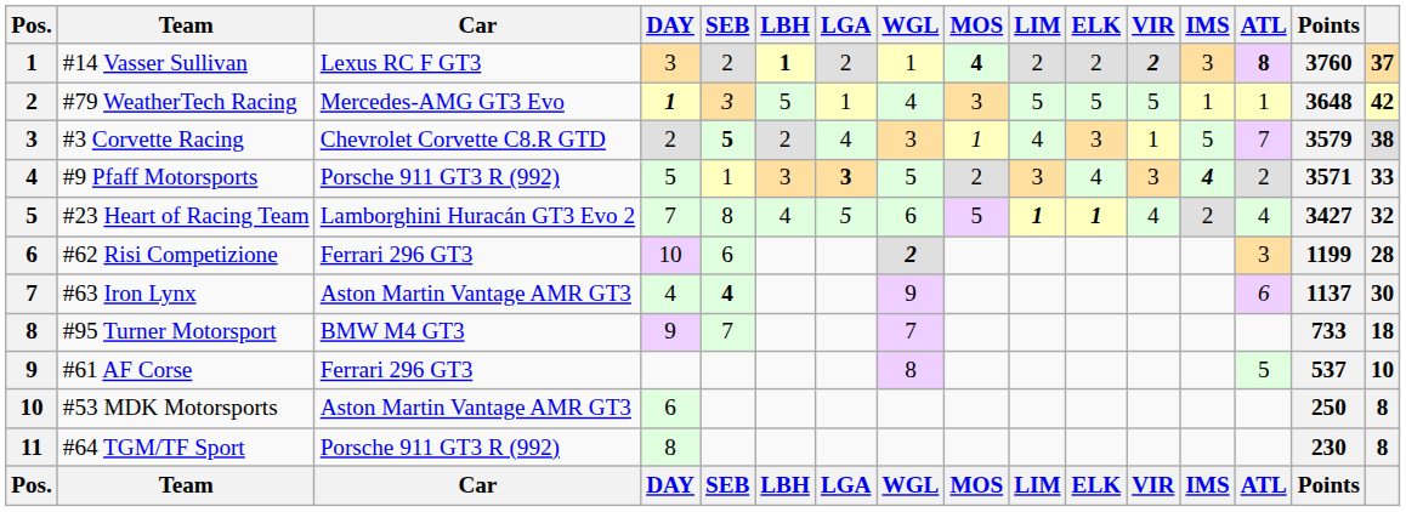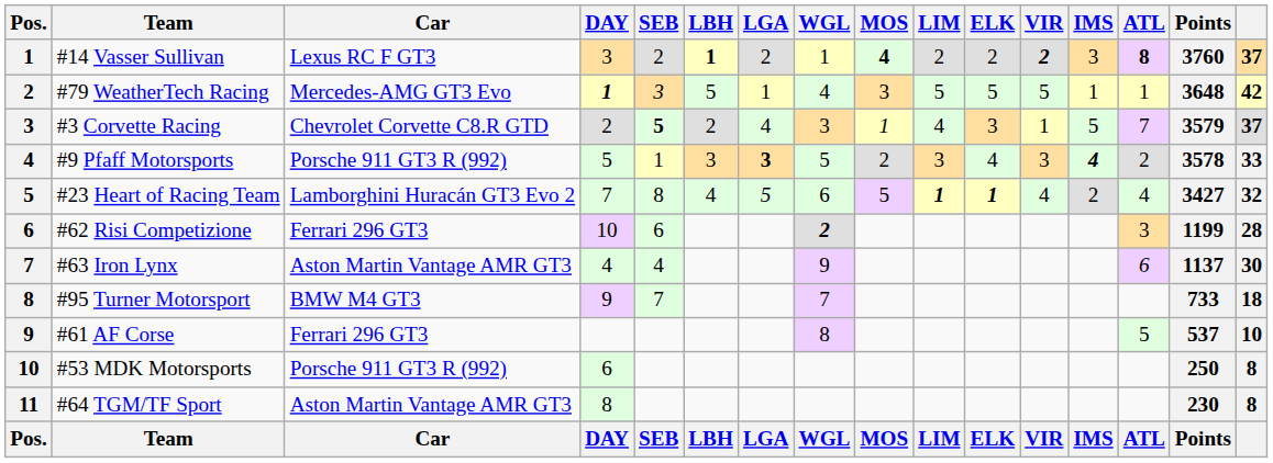 <table class="wikitable" style="font-size:85%;">
 <tr>
 <th>Pos.</th>
 <th>Team</th>
 <th>Car</th>
 <th><a href='#'>DAY</a></th>
 <th><a href='#'>SEB</a></th>
 <th><a href='#'>LBH</a></th>
 <th><a href='#'>LGA</a></th>
 <th><a href='#'>WGL</a></th>
 <th><a href='#'>MOS</a></th>
 <th><a href='#'>LIM</a></th>
 <th><a href='#'>ELK</a></th>
 <th><a href='#'>VIR</a></th>
 <th><a href='#'>IMS</a></th>
 <th><a href='#'>ATL</a></th>
 <th>Points</th>
 <th></th>
 </tr>
 <tr>
 <th>1</th>
 <td>#14 <a href='#'>Vasser Sullivan</a></td>
 <td><a href='#'>Lexus RC F GT3</a></td>
 <td style="background:#ffdf9f;" align="center">3</td>
 <td style="background:#dfdfdf;" align="center">2</td>
 <td style="background:#ffffbf;" align="center"><strong>1</strong></td>
 <td style="background:#dfdfdf;" align="center">2</td>
 <td style="background:#ffffbf;" align="center">1</td>
 <td style="background:#dfffdf;" align="center"><strong>4</strong></td>
 <td style="background:#dfdfdf;" align="center">2</td>
 <td style="background:#dfdfdf;" align="center">2</td>
 <td style="background:#dfdfdf;" align="center"><strong><em>2</em></strong></td>
 <td style="background:#ffdf9f;" align="center">3</td>
 <td style="background:#efcfff;" align="center"><strong>8</strong></td>
 <th>3760</th>
 <th style="background:#ffdf9f;">37</th>
 </tr>
 <tr>
 <th>2</th>
 <td>#79 <a href='#'>WeatherTech Racing</a></td>
 <td><a href='#'>Mercedes-AMG GT3 Evo</a></td>
 <td style="background:#ffffbf;" align="center"><strong><em>1</em></strong></td>
 <td style="background:#ffdf9f;" align="center"><em>3</em></td>
 <td style="background:#dfffdf;" align="center">5</td>
 <td style="background:#ffffbf;" align="center">1</td>
 <td style="background:#dfffdf;" align="center">4</td>
 <td style="background:#ffdf9f;" align="center">3</td>
 <td style="background:#dfffdf;" align="center">5</td>
 <td style="background:#dfffdf;" align="center">5</td>
 <td style="background:#dfffdf;" align="center">5</td>
 <td style="background:#ffffbf;" align="center">1</td>
 <td style="background:#ffffbf;" align="center">1</td>
 <th>3648</th>
 <th style="background:#ffffbf;">42</th>
 </tr>
 <tr>
 <th>3</th>
 <td>#3 <a href='#'>Corvette Racing</a></td>
 <td><a href='#'>Chevrolet Corvette C8.R GTD</a></td>
 <td style="background:#dfdfdf;" align="center">2</td>
 <td style="background:#dfffdf;" align="center"><strong>5</strong></td>
 <td style="background:#dfdfdf;" align="center">2</td>
 <td style="background:#dfffdf;" align="center">4</td>
 <td style="background:#ffdf9f;" align="center">3</td>
 <td style="background:#ffffbf;" align="center"><em>1</em></td>
 <td style="background:#dfffdf;" align="center">4</td>
 <td style="background:#ffdf9f;" align="center">3</td>
 <td style="background:#ffffbf;" align="center">1</td>
 <td style="background:#dfffdf;" align="center">5</td>
 <td style="background:#efcfff;" align="center">7</td>
 <th>3579</th>
-<th style="background:#dfdfdf;">38</th>
+<th style="background:#dfdfdf;">37</th>
 </tr>
 <tr>
 <th>4</th>
 <td>#9 <a href='#'>Pfaff Motorsports</a></td>
 <td><a href='#'>Porsche 911 GT3 R (992)</a></td>
 <td style="background:#dfffdf;" align="center">5</td>
 <td style="background:#ffffbf;" align="center">1</td>
 <td style="background:#ffdf9f;" align="center">3</td>
 <td style="background:#ffdf9f;" align="center"><strong>3</strong></td>
 <td style="background:#dfffdf;" align="center">5</td>
 <td style="background:#dfdfdf;" align="center">2</td>
 <td style="background:#ffdf9f;" align="center">3</td>
 <td style="background:#dfffdf;" align="center">4</td>
 <td style="background:#ffdf9f;" align="center">3</td>
 <td style="background:#dfffdf;" align="center"><strong><em>4</em></strong></td>
 <td style="background:#dfdfdf;" align="center">2</td>
-<th>3571</th>
+<th>3578</th>
 <th>33</th>
 </tr>
 <tr>
 <th>5</th>
 <td>#23 <a href='#'>Heart of Racing Team</a></td>
 <td><a href='#'>Lamborghini Huracán GT3 Evo 2</a></td>
 <td style="background:#dfffdf;" align="center">7</td>
 <td style="background:#dfffdf;" align="center">8</td>
 <td style="background:#dfffdf;" align="center">4</td>
 <td style="background:#dfffdf;" align="center"><em>5</em></td>
 <td style="background:#dfffdf;" align="center">6</td>
 <td style="background:#efcfff;" align="center">5</td>
 <td style="background:#ffffbf;" align="center"><strong><em>1</em></strong></td>
 <td style="background:#ffffbf;" align="center"><strong><em>1</em></strong></td>
 <td style="background:#dfffdf;" align="center">4</td>
 <td style="background:#dfdfdf;" align="center">2</td>
 <td style="background:#dfffdf;" align="center">4</td>
 <th>3427</th>
 <th>32</th>
 </tr>
 <tr>
 <th>6</th>
 <td>#62 <a href='#'>Risi Competizione</a></td>
 <td><a href='#'>Ferrari 296 GT3</a></td>
 <td style="background:#efcfff;" align="center">10</td>
 <td style="background:#dfffdf;" align="center">6</td>
 <td></td>
 <td></td>
 <td style="background:#dfdfdf;" align="center"><strong><em>2</em></strong></td>
 <td></td>
 <td></td>
 <td></td>
 <td></td>
 <td></td>
 <td style="background:#ffdf9f;" align="center">3</td>
 <th>1199</th>
 <th>28</th>
 </tr>
 <tr>
 <th>7</th>
 <td>#63 <a href='#'>Iron Lynx</a></td>
 <td><a href='#'>Aston Martin Vantage AMR GT3</a></td>
 <td style="background:#dfffdf;" align="center">4</td>
-<td style="background:#dfffdf;" align="center"><strong>4</strong></td>
+<td style="background:#dfffdf;" align="center">4</td>
 <td></td>
 <td></td>
 <td style="background:#efcfff;" align="center">9</td>
 <td></td>
 <td></td>
 <td></td>
 <td></td>
 <td></td>
 <td style="background:#efcfff;" align="center"><em>6</em></td>
 <th>1137</th>
 <th>30</th>
 </tr>
 <tr>
 <th>8</th>
 <td>#95 <a href='#'>Turner Motorsport</a></td>
 <td><a href='#'>BMW M4 GT3</a></td>
 <td style="background:#efcfff;" align="center">9</td>
 <td style="background:#dfffdf;" align="center">7</td>
 <td></td>
 <td></td>
 <td style="background:#efcfff;" align="center">7</td>
 <td></td>
 <td></td>
 <td></td>
 <td></td>
 <td></td>
 <td></td>
 <th>733</th>
 <th>18</th>
 </tr>
 <tr>
 <th>9</th>
 <td>#61 <a href='#'>AF Corse</a></td>
 <td><a href='#'>Ferrari 296 GT3</a></td>
 <td></td>
 <td></td>
 <td></td>
 <td></td>
 <td style="background:#efcfff;" align="center">8</td>
 <td></td>
 <td></td>
 <td></td>
 <td></td>
 <td></td>
 <td style="background:#dfffdf;" align="center">5</td>
 <th>537</th>
 <th>10</th>
 </tr>
 <tr>
 <th>10</th>
 <td>#53 MDK Motorsports</td>
-<td><a href='#'>Aston Martin Vantage AMR GT3</a></td>
+<td><a href='#'>Porsche 911 GT3 R (992)</a></td>
 <td style="background:#dfffdf;" align="center">6</td>
 <td></td>
 <td></td>
 <td></td>
 <td></td>
 <td></td>
 <td></td>
 <td></td>
 <td></td>
 <td></td>
 <td></td>
 <th>250</th>
 <th>8</th>
 </tr>
 <tr>
 <th>11</th>
 <td>#64 <a href='#'>TGM/TF Sport</a></td>
-<td><a href='#'>Porsche 911 GT3 R (992)</a></td>
+<td><a href='#'>Aston Martin Vantage AMR GT3</a></td>
 <td style="background:#dfffdf;" align="center">8</td>
 <td></td>
 <td></td>
 <td></td>
 <td></td>
 <td></td>
 <td></td>
 <td></td>
 <td></td>
 <td></td>
 <td></td>
 <th>230</th>
 <th>8</th>
 </tr>
 <tr>
 <th>Pos.</th>
 <th>Team</th>
 <th>Car</th>
 <th><a href='#'>DAY</a></th>
 <th><a href='#'>SEB</a></th>
 <th><a href='#'>LBH</a></th>
 <th><a href='#'>LGA</a></th>
 <th><a href='#'>WGL</a></th>
 <th><a href='#'>MOS</a></th>
 <th><a href='#'>LIM</a></th>
 <th><a href='#'>ELK</a></th>
 <th><a href='#'>VIR</a></th>
 <th><a href='#'>IMS</a></th>
 <th><a href='#'>ATL</a></th>
 <th>Points</th>
 <th></th>
 </tr>
 </table>
